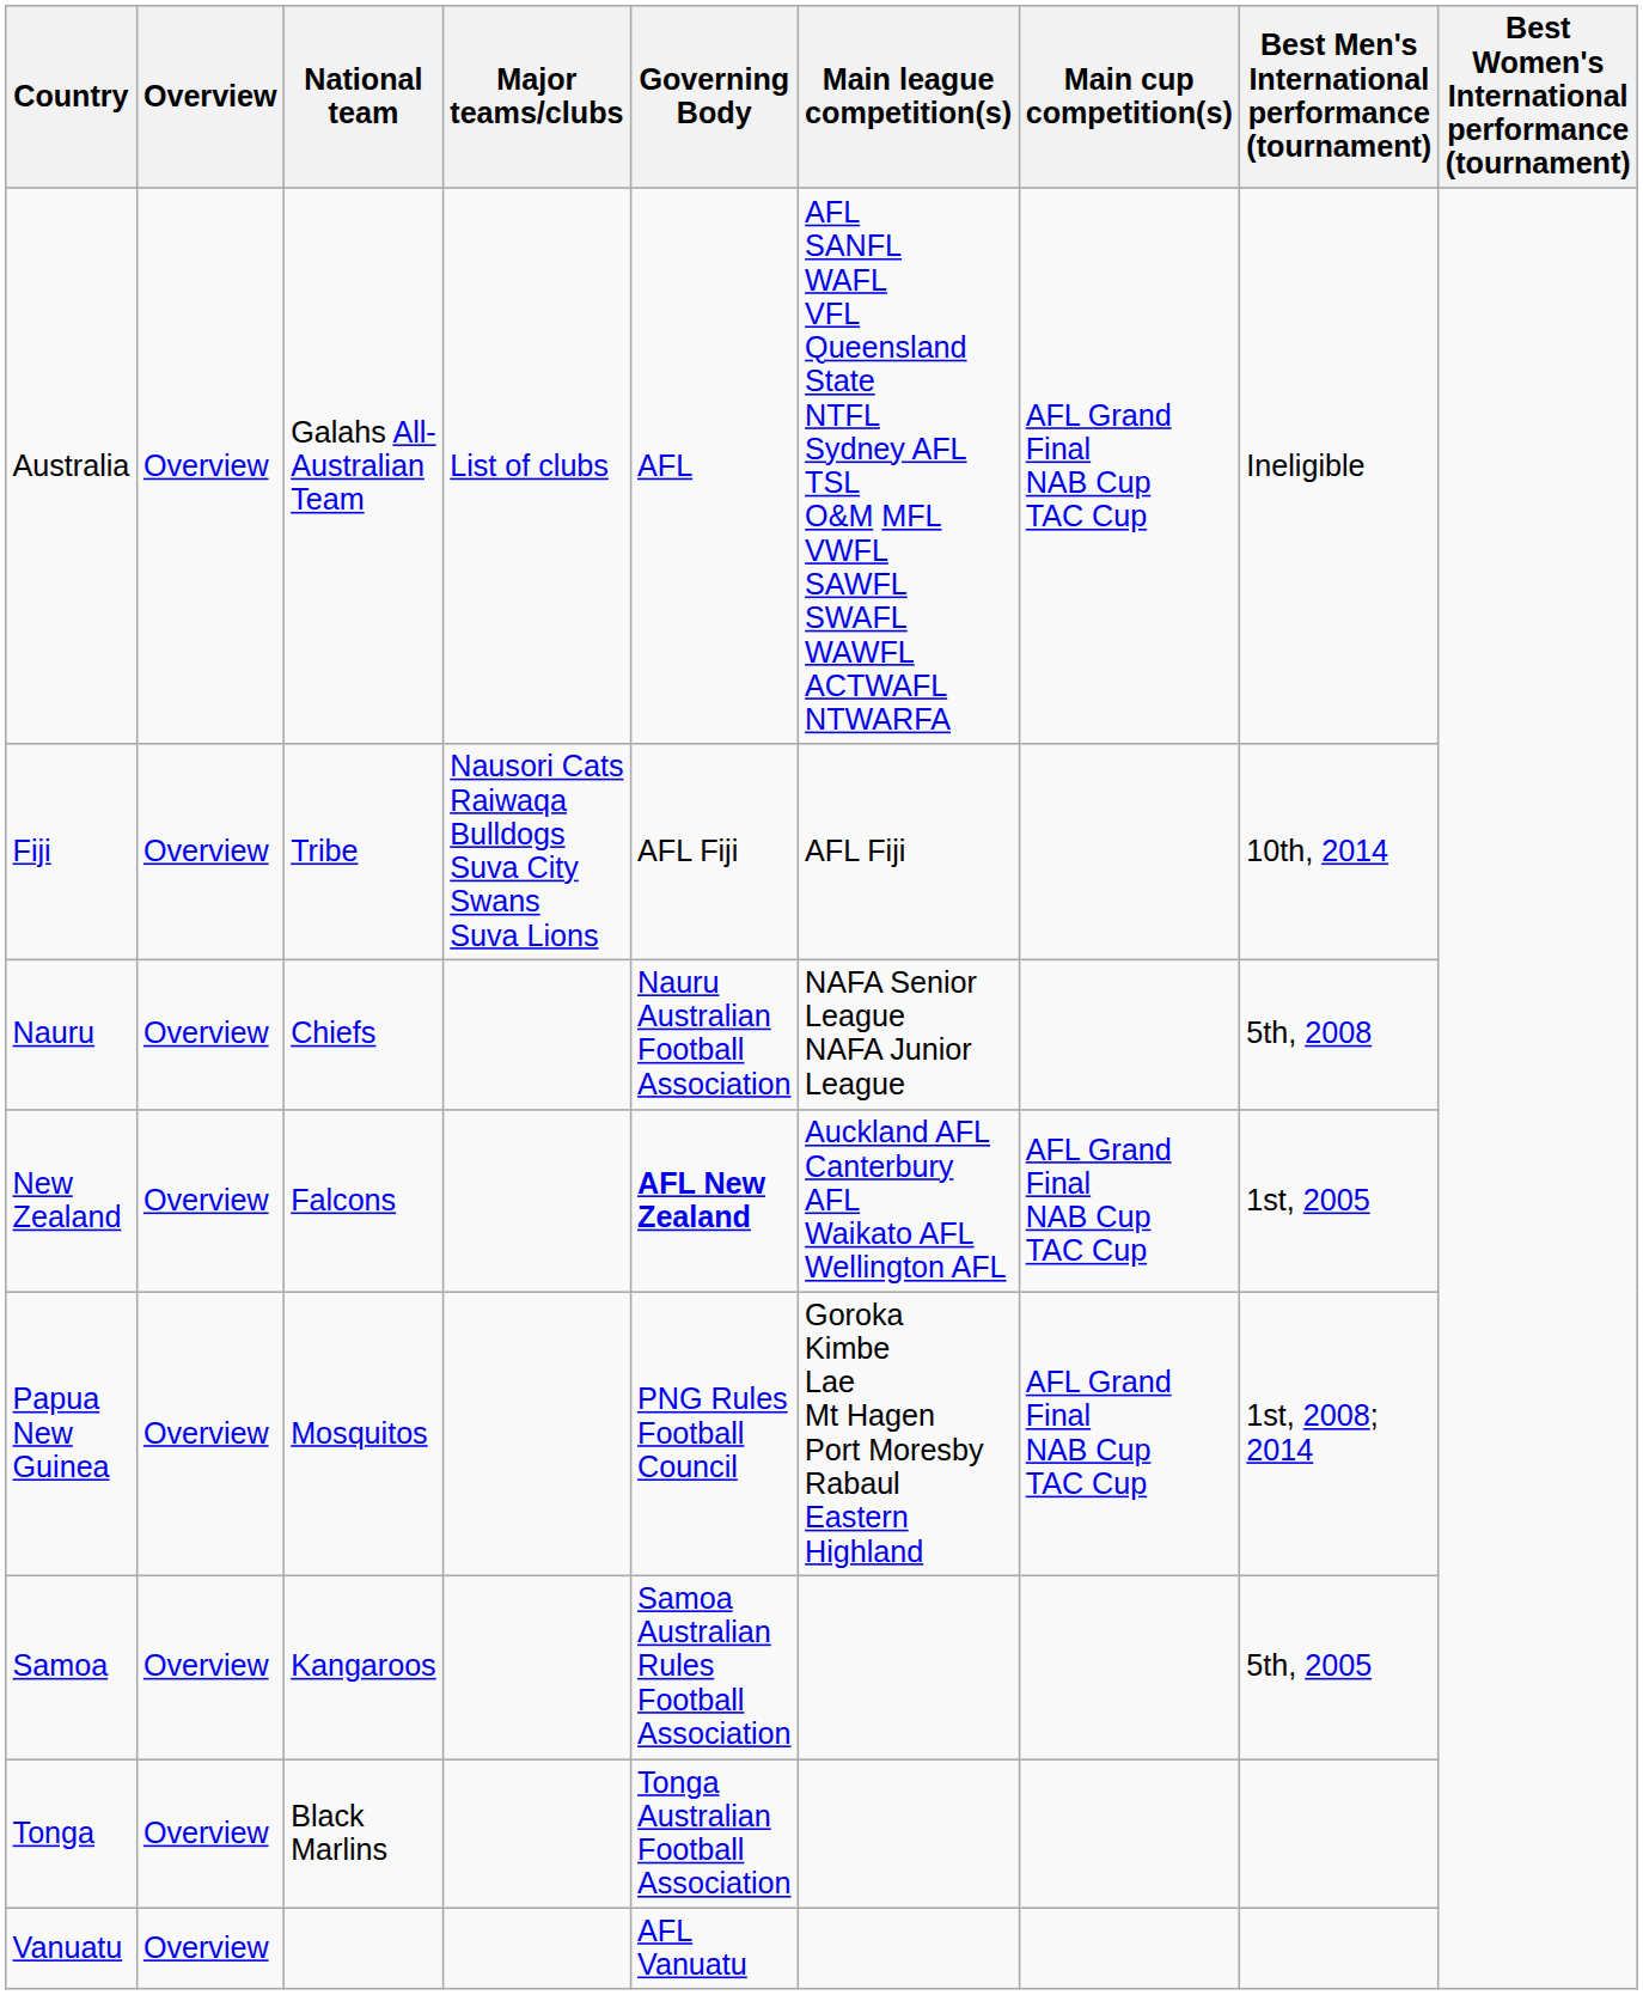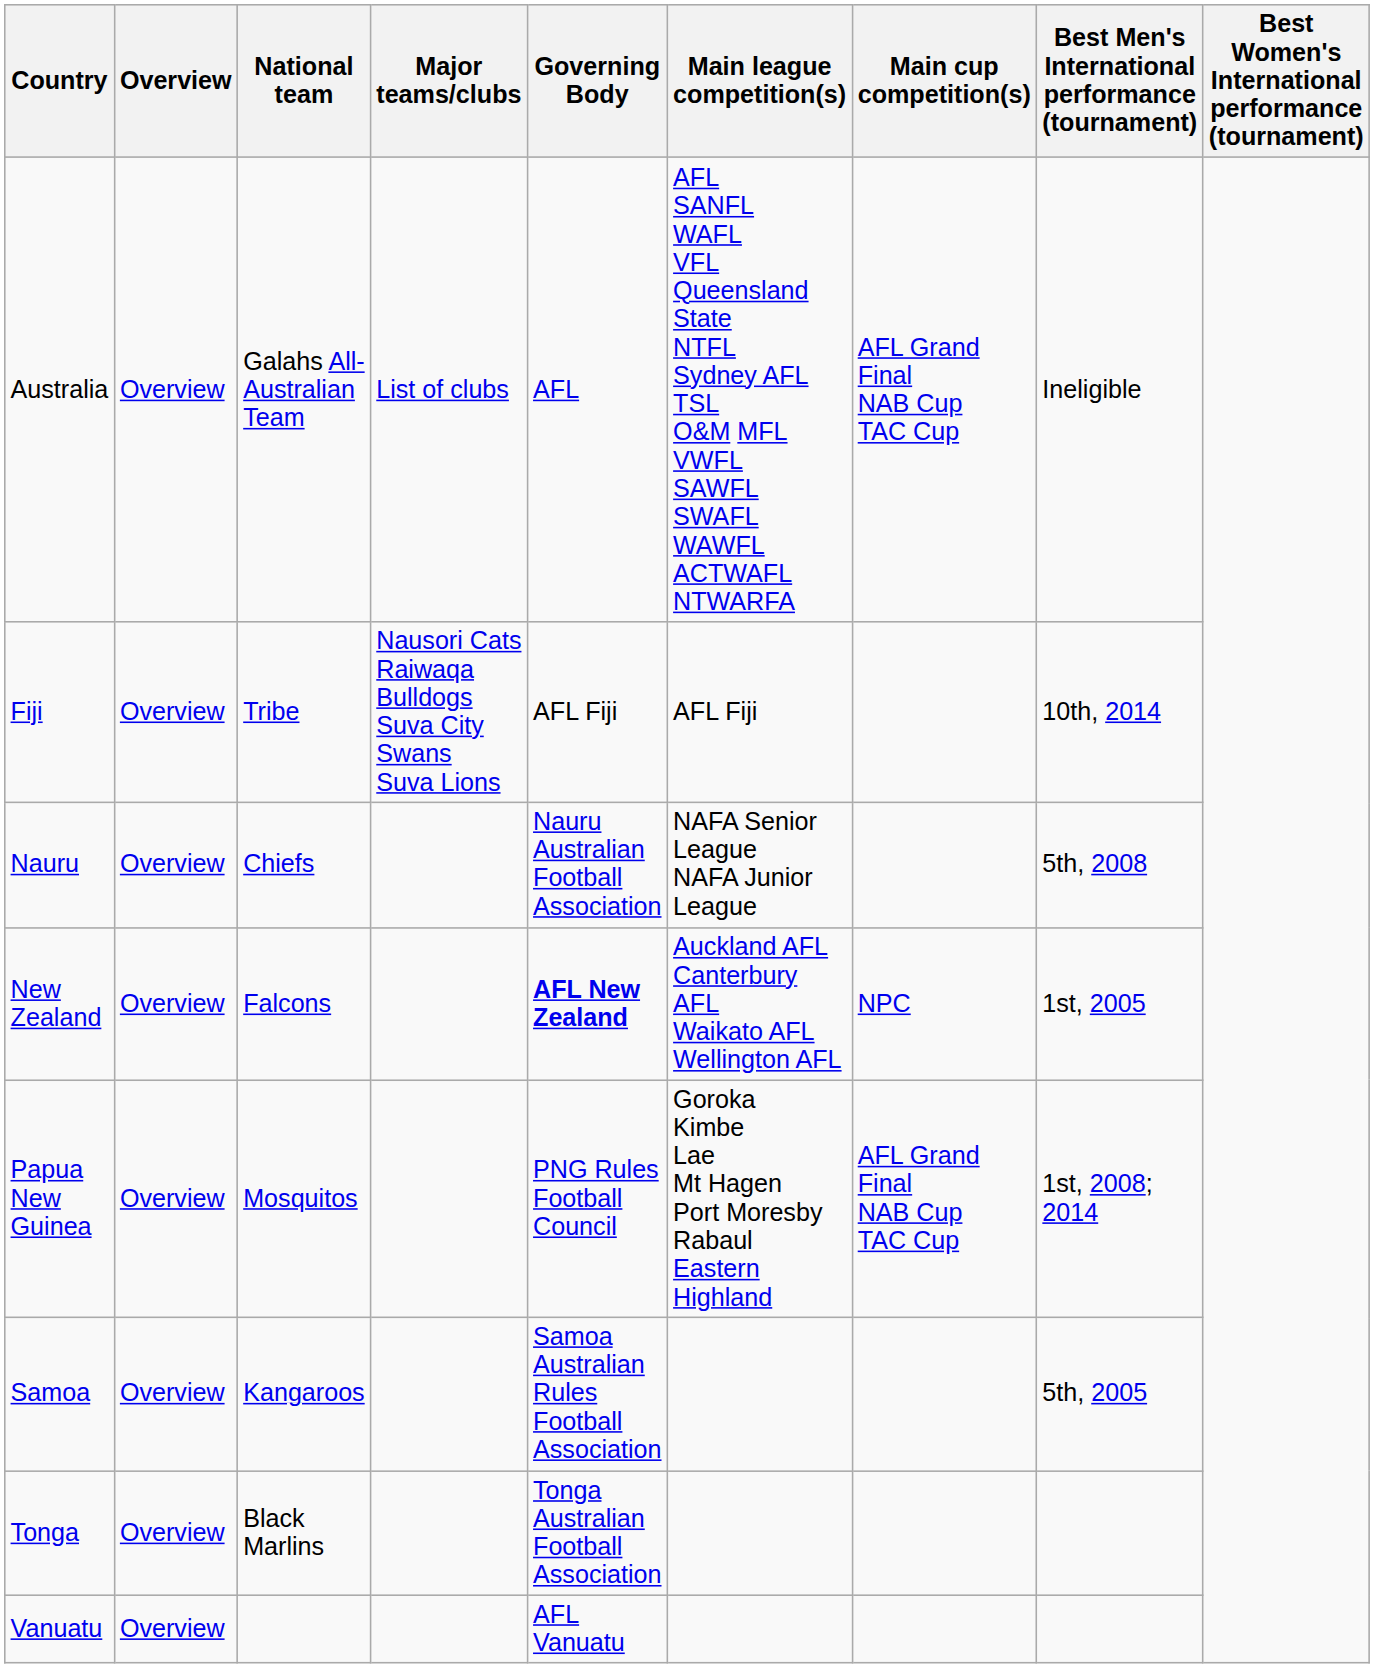 <table class="wikitable">
 <tr>
 <th>Country</th>
 <th>Overview</th>
 <th>National team</th>
 <th>Major teams/clubs</th>
 <th>Governing Body</th>
 <th>Main league competition(s)</th>
 <th>Main cup competition(s)</th>
 <th>Best Men's International performance (tournament)</th>
 <th>Best Women's International performance (tournament)</th>
 </tr>
 <tr>
 <td> Australia</td>
 <td><a href='#'>Overview</a></td>
 <td>Galahs  <a href='#'>All-Australian Team</a></td>
 <td><a href='#'>List of clubs</a></td>
 <td><a href='#'>AFL</a></td>
 <td><a href='#'>AFL</a><br><a href='#'>SANFL</a><br><a href='#'>WAFL</a><br><a href='#'>VFL</a><br><a href='#'>Queensland State</a><br><a href='#'>NTFL</a><br><a href='#'>Sydney AFL</a><br><a href='#'>TSL</a><br><a href='#'>O&M</a> <a href='#'>MFL</a><br><a href='#'>VWFL</a><br><a href='#'>SAWFL</a><br><a href='#'>SWAFL</a><br><a href='#'>WAWFL</a><br><a href='#'>ACTWAFL</a><br><a href='#'>NTWARFA</a></td>
 <td><a href='#'>AFL Grand Final</a><br><a href='#'>NAB Cup</a><br><a href='#'>TAC Cup</a></td>
 <td>Ineligible</td>
 </tr>
 <tr>
 <td> <a href='#'>Fiji</a></td>
 <td><a href='#'>Overview</a></td>
 <td><a href='#'>Tribe</a></td>
 <td><a href='#'>Nausori Cats</a><br><a href='#'>Raiwaqa Bulldogs</a><br><a href='#'>Suva City Swans</a><br><a href='#'>Suva Lions</a></td>
 <td>AFL Fiji</td>
 <td>AFL Fiji</td>
 <td></td>
 <td>10th, <a href='#'>2014</a></td>
 </tr>
 <tr>
 <td> <a href='#'>Nauru</a></td>
 <td><a href='#'>Overview</a></td>
 <td><a href='#'>Chiefs</a></td>
 <td></td>
 <td><a href='#'>Nauru Australian Football Association</a></td>
 <td>NAFA Senior League<br>NAFA Junior League</td>
 <td></td>
 <td>5th, <a href='#'>2008</a></td>
 </tr>
 <tr>
 <td> <a href='#'>New Zealand</a></td>
 <td><a href='#'>Overview</a></td>
 <td><a href='#'>Falcons</a></td>
 <td></td>
 <td><strong><a href='#'>AFL New Zealand</a></strong></td>
 <td><a href='#'>Auckland AFL</a><br><a href='#'>Canterbury AFL</a><br><a href='#'>Waikato AFL</a><br><a href='#'>Wellington AFL</a></td>
-<td><a href='#'>AFL Grand Final</a><br><a href='#'>NAB Cup</a><br><a href='#'>TAC Cup</a></td>
+<td><a href='#'>NPC</a></td>
 <td>1st, <a href='#'>2005</a></td>
 </tr>
 <tr>
 <td> <a href='#'>Papua New Guinea</a></td>
 <td><a href='#'>Overview</a></td>
 <td><a href='#'>Mosquitos</a></td>
 <td></td>
 <td><a href='#'>PNG Rules Football Council</a></td>
 <td>Goroka<br>Kimbe<br>Lae<br>Mt Hagen<br>Port Moresby <br>Rabaul<br><a href='#'>Eastern Highland</a></td>
 <td><a href='#'>AFL Grand Final</a><br><a href='#'>NAB Cup</a><br><a href='#'>TAC Cup</a></td>
 <td>1st, <a href='#'>2008</a>; <a href='#'>2014</a></td>
 </tr>
 <tr>
 <td> <a href='#'>Samoa</a></td>
 <td><a href='#'>Overview</a></td>
 <td><a href='#'>Kangaroos</a></td>
 <td></td>
 <td><a href='#'>Samoa Australian Rules Football Association</a></td>
 <td></td>
 <td></td>
 <td>5th, <a href='#'>2005</a></td>
 </tr>
 <tr>
 <td> <a href='#'>Tonga</a></td>
 <td><a href='#'>Overview</a></td>
 <td>Black Marlins</td>
 <td></td>
 <td><a href='#'>Tonga Australian Football Association</a></td>
 <td></td>
 <td></td>
 <td></td>
 </tr>
 <tr>
 <td> <a href='#'>Vanuatu</a></td>
 <td><a href='#'>Overview</a></td>
 <td></td>
 <td></td>
 <td><a href='#'>AFL Vanuatu</a></td>
 <td></td>
 <td></td>
 <td></td>
 </tr>
 </table>
